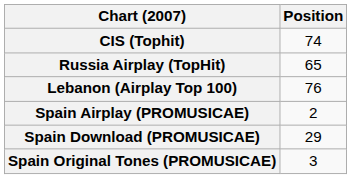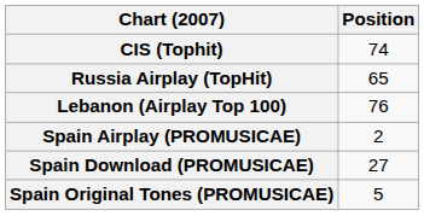 <table class="wikitable plainrowheaders sortable" style="text-align:center;">
 <tr>
 <th scope="col">Chart (2007)</th>
 <th scope="col">Position</th>
 </tr>
 <tr>
 <th scope="row">CIS (Tophit)</th>
 <td>74</td>
 </tr>
 <tr>
 <th scope="row">Russia Airplay (TopHit)</th>
 <td>65</td>
 </tr>
 <tr>
 <th scope="row">Lebanon (Airplay Top 100)</th>
 <td>76</td>
 </tr>
 <tr>
 <th scope="row">Spain Airplay (PROMUSICAE)</th>
 <td>2</td>
 </tr>
 <tr>
 <th scope="row">Spain Download (PROMUSICAE)</th>
-<td>29</td>
+<td>27</td>
 </tr>
 <tr>
 <th scope="row">Spain Original Tones (PROMUSICAE)</th>
-<td>3</td>
+<td>5</td>
 </tr>
 </table>
